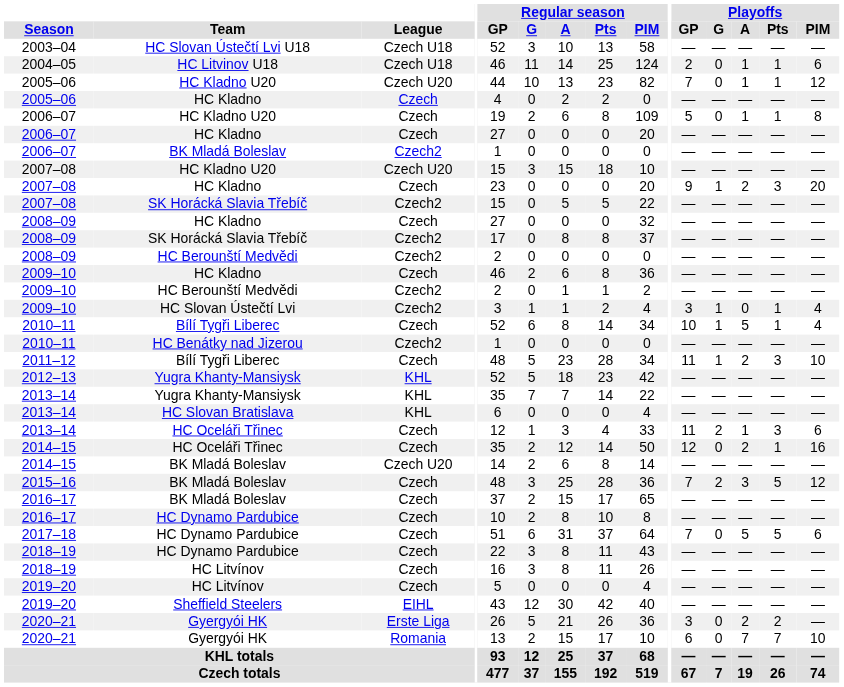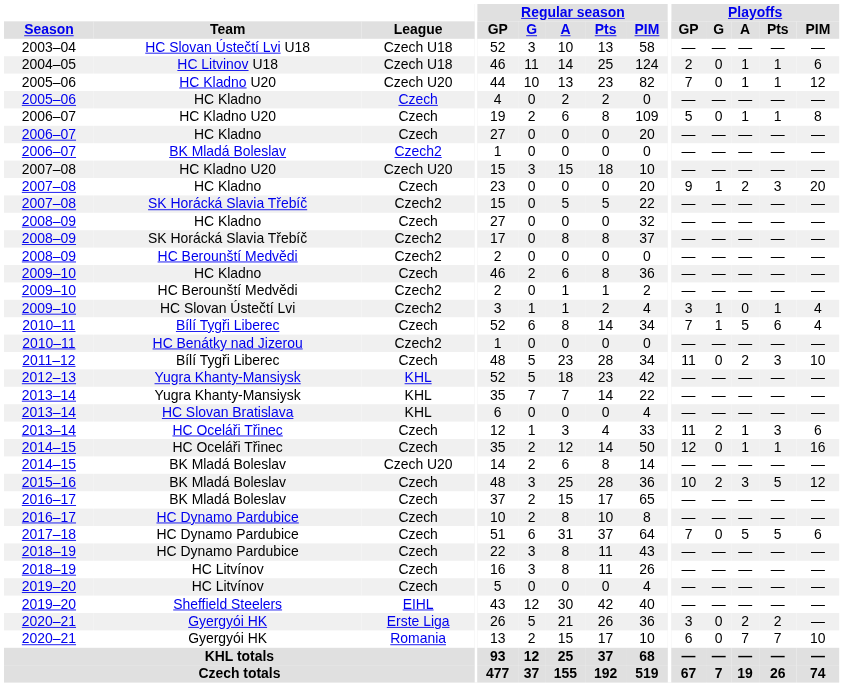 <table border="0" cellpadding="1" cellspacing="0" style="text-align:center; width:60em">
 <tr bgcolor="#e0e0e0">
 <th colspan="3" bgcolor="#ffffff"></th>
 <th rowspan="99" bgcolor="#ffffff"></th>
 <th colspan="5"><a href='#'>Regular season</a></th>
 <th rowspan="99" bgcolor="#ffffff"></th>
 <th colspan="5"><a href='#'>Playoffs</a></th>
 </tr>
 <tr bgcolor="#e0e0e0">
 <th><a href='#'>Season</a></th>
 <th>Team</th>
 <th>League</th>
 <th>GP</th>
 <th><a href='#'>G</a></th>
 <th><a href='#'>A</a></th>
 <th><a href='#'>Pts</a></th>
 <th><a href='#'>PIM</a></th>
 <th>GP</th>
 <th>G</th>
 <th>A</th>
 <th>Pts</th>
 <th>PIM</th>
 </tr>
 <tr>
 <td>2003–04</td>
 <td><a href='#'>HC Slovan Ústečtí Lvi</a> U18</td>
 <td>Czech U18</td>
 <td>52</td>
 <td>3</td>
 <td>10</td>
 <td>13</td>
 <td>58</td>
 <td>—</td>
 <td>—</td>
 <td>—</td>
 <td>—</td>
 <td>—</td>
 </tr>
 <tr bgcolor="#f0f0f0">
 <td>2004–05</td>
 <td><a href='#'>HC Litvinov</a> U18</td>
 <td>Czech U18</td>
 <td>46</td>
 <td>11</td>
 <td>14</td>
 <td>25</td>
 <td>124</td>
 <td>2</td>
 <td>0</td>
 <td>1</td>
 <td>1</td>
 <td>6</td>
 </tr>
 <tr>
 <td>2005–06</td>
 <td><a href='#'>HC Kladno</a> U20</td>
 <td>Czech U20</td>
 <td>44</td>
 <td>10</td>
 <td>13</td>
 <td>23</td>
 <td>82</td>
 <td>7</td>
 <td>0</td>
 <td>1</td>
 <td>1</td>
 <td>12</td>
 </tr>
 <tr bgcolor="#f0f0f0">
 <td><a href='#'>2005–06</a></td>
 <td>HC Kladno</td>
 <td><a href='#'>Czech</a></td>
 <td>4</td>
 <td>0</td>
 <td>2</td>
 <td>2</td>
 <td>0</td>
 <td>—</td>
 <td>—</td>
 <td>—</td>
 <td>—</td>
 <td>—</td>
 </tr>
 <tr>
 <td>2006–07</td>
 <td>HC Kladno U20</td>
 <td>Czech</td>
 <td>19</td>
 <td>2</td>
 <td>6</td>
 <td>8</td>
 <td>109</td>
 <td>5</td>
 <td>0</td>
 <td>1</td>
 <td>1</td>
 <td>8</td>
 </tr>
 <tr bgcolor="#f0f0f0">
 <td><a href='#'>2006–07</a></td>
 <td>HC Kladno</td>
 <td>Czech</td>
 <td>27</td>
 <td>0</td>
 <td>0</td>
 <td>0</td>
 <td>20</td>
 <td>—</td>
 <td>—</td>
 <td>—</td>
 <td>—</td>
 <td>—</td>
 </tr>
 <tr>
 <td><a href='#'>2006–07</a></td>
 <td><a href='#'>BK Mladá Boleslav</a></td>
 <td><a href='#'>Czech2</a></td>
 <td>1</td>
 <td>0</td>
 <td>0</td>
 <td>0</td>
 <td>0</td>
 <td>—</td>
 <td>—</td>
 <td>—</td>
 <td>—</td>
 <td>—</td>
 </tr>
 <tr bgcolor="#f0f0f0">
 <td>2007–08</td>
 <td>HC Kladno U20</td>
 <td>Czech U20</td>
 <td>15</td>
 <td>3</td>
 <td>15</td>
 <td>18</td>
 <td>10</td>
 <td>—</td>
 <td>—</td>
 <td>—</td>
 <td>—</td>
 <td>—</td>
 </tr>
 <tr>
 <td><a href='#'>2007–08</a></td>
 <td>HC Kladno</td>
 <td>Czech</td>
 <td>23</td>
 <td>0</td>
 <td>0</td>
 <td>0</td>
 <td>20</td>
 <td>9</td>
 <td>1</td>
 <td>2</td>
 <td>3</td>
 <td>20</td>
 </tr>
 <tr bgcolor="#f0f0f0">
 <td><a href='#'>2007–08</a></td>
 <td><a href='#'>SK Horácká Slavia Třebíč</a></td>
 <td>Czech2</td>
 <td>15</td>
 <td>0</td>
 <td>5</td>
 <td>5</td>
 <td>22</td>
 <td>—</td>
 <td>—</td>
 <td>—</td>
 <td>—</td>
 <td>—</td>
 </tr>
 <tr>
 <td><a href='#'>2008–09</a></td>
 <td>HC Kladno</td>
 <td>Czech</td>
 <td>27</td>
 <td>0</td>
 <td>0</td>
 <td>0</td>
 <td>32</td>
 <td>—</td>
 <td>—</td>
 <td>—</td>
 <td>—</td>
 <td>—</td>
 </tr>
 <tr bgcolor="#f0f0f0">
 <td><a href='#'>2008–09</a></td>
 <td>SK Horácká Slavia Třebíč</td>
 <td>Czech2</td>
 <td>17</td>
 <td>0</td>
 <td>8</td>
 <td>8</td>
 <td>37</td>
 <td>—</td>
 <td>—</td>
 <td>—</td>
 <td>—</td>
 <td>—</td>
 </tr>
 <tr>
 <td><a href='#'>2008–09</a></td>
 <td><a href='#'>HC Berounští Medvědi</a></td>
 <td>Czech2</td>
 <td>2</td>
 <td>0</td>
 <td>0</td>
 <td>0</td>
 <td>0</td>
 <td>—</td>
 <td>—</td>
 <td>—</td>
 <td>—</td>
 <td>—</td>
 </tr>
 <tr bgcolor="#f0f0f0">
 <td><a href='#'>2009–10</a></td>
 <td>HC Kladno</td>
 <td>Czech</td>
 <td>46</td>
 <td>2</td>
 <td>6</td>
 <td>8</td>
 <td>36</td>
 <td>—</td>
 <td>—</td>
 <td>—</td>
 <td>—</td>
 <td>—</td>
 </tr>
 <tr>
 <td><a href='#'>2009–10</a></td>
 <td>HC Berounští Medvědi</td>
 <td>Czech2</td>
 <td>2</td>
 <td>0</td>
 <td>1</td>
 <td>1</td>
 <td>2</td>
 <td>—</td>
 <td>—</td>
 <td>—</td>
 <td>—</td>
 <td>—</td>
 </tr>
 <tr bgcolor="#f0f0f0">
 <td><a href='#'>2009–10</a></td>
 <td>HC Slovan Ústečtí Lvi</td>
 <td>Czech2</td>
 <td>3</td>
 <td>1</td>
 <td>1</td>
 <td>2</td>
 <td>4</td>
 <td>3</td>
 <td>1</td>
 <td>0</td>
 <td>1</td>
 <td>4</td>
 </tr>
 <tr>
 <td><a href='#'>2010–11</a></td>
 <td><a href='#'>Bílí Tygři Liberec</a></td>
 <td>Czech</td>
 <td>52</td>
 <td>6</td>
 <td>8</td>
 <td>14</td>
 <td>34</td>
-<td>10</td>
+<td>7</td>
 <td>1</td>
 <td>5</td>
-<td>1</td>
+<td>6</td>
 <td>4</td>
 </tr>
 <tr bgcolor="#f0f0f0">
 <td><a href='#'>2010–11</a></td>
 <td><a href='#'>HC Benátky nad Jizerou</a></td>
 <td>Czech2</td>
 <td>1</td>
 <td>0</td>
 <td>0</td>
 <td>0</td>
 <td>0</td>
 <td>—</td>
 <td>—</td>
 <td>—</td>
 <td>—</td>
 <td>—</td>
 </tr>
 <tr>
 <td><a href='#'>2011–12</a></td>
 <td>Bílí Tygři Liberec</td>
 <td>Czech</td>
 <td>48</td>
 <td>5</td>
 <td>23</td>
 <td>28</td>
 <td>34</td>
 <td>11</td>
-<td>1</td>
+<td>0</td>
 <td>2</td>
 <td>3</td>
 <td>10</td>
 </tr>
 <tr bgcolor="#f0f0f0">
 <td><a href='#'>2012–13</a></td>
 <td><a href='#'>Yugra Khanty-Mansiysk</a></td>
 <td><a href='#'>KHL</a></td>
 <td>52</td>
 <td>5</td>
 <td>18</td>
 <td>23</td>
 <td>42</td>
 <td>—</td>
 <td>—</td>
 <td>—</td>
 <td>—</td>
 <td>—</td>
 </tr>
 <tr>
 <td><a href='#'>2013–14</a></td>
 <td>Yugra Khanty-Mansiysk</td>
 <td>KHL</td>
 <td>35</td>
 <td>7</td>
 <td>7</td>
 <td>14</td>
 <td>22</td>
 <td>—</td>
 <td>—</td>
 <td>—</td>
 <td>—</td>
 <td>—</td>
 </tr>
 <tr bgcolor="#f0f0f0">
 <td><a href='#'>2013–14</a></td>
 <td><a href='#'>HC Slovan Bratislava</a></td>
 <td>KHL</td>
 <td>6</td>
 <td>0</td>
 <td>0</td>
 <td>0</td>
 <td>4</td>
 <td>—</td>
 <td>—</td>
 <td>—</td>
 <td>—</td>
 <td>—</td>
 </tr>
 <tr>
 <td><a href='#'>2013–14</a></td>
 <td><a href='#'>HC Oceláři Třinec</a></td>
 <td>Czech</td>
 <td>12</td>
 <td>1</td>
 <td>3</td>
 <td>4</td>
 <td>33</td>
 <td>11</td>
 <td>2</td>
 <td>1</td>
 <td>3</td>
 <td>6</td>
 </tr>
 <tr bgcolor="#f0f0f0">
 <td><a href='#'>2014–15</a></td>
 <td>HC Oceláři Třinec</td>
 <td>Czech</td>
 <td>35</td>
 <td>2</td>
 <td>12</td>
 <td>14</td>
 <td>50</td>
 <td>12</td>
 <td>0</td>
-<td>2</td>
+<td>1</td>
 <td>1</td>
 <td>16</td>
 </tr>
 <tr>
 <td><a href='#'>2014–15</a></td>
 <td>BK Mladá Boleslav</td>
 <td>Czech U20</td>
 <td>14</td>
 <td>2</td>
 <td>6</td>
 <td>8</td>
 <td>14</td>
 <td>—</td>
 <td>—</td>
 <td>—</td>
 <td>—</td>
 <td>—</td>
 </tr>
 <tr bgcolor="#f0f0f0">
 <td><a href='#'>2015–16</a></td>
 <td>BK Mladá Boleslav</td>
 <td>Czech</td>
 <td>48</td>
 <td>3</td>
 <td>25</td>
 <td>28</td>
 <td>36</td>
-<td>7</td>
+<td>10</td>
 <td>2</td>
 <td>3</td>
 <td>5</td>
 <td>12</td>
 </tr>
 <tr>
 <td><a href='#'>2016–17</a></td>
 <td>BK Mladá Boleslav</td>
 <td>Czech</td>
 <td>37</td>
 <td>2</td>
 <td>15</td>
 <td>17</td>
 <td>65</td>
 <td>—</td>
 <td>—</td>
 <td>—</td>
 <td>—</td>
 <td>—</td>
 </tr>
 <tr bgcolor="#f0f0f0">
 <td><a href='#'>2016–17</a></td>
 <td><a href='#'>HC Dynamo Pardubice</a></td>
 <td>Czech</td>
 <td>10</td>
 <td>2</td>
 <td>8</td>
 <td>10</td>
 <td>8</td>
 <td>—</td>
 <td>—</td>
 <td>—</td>
 <td>—</td>
 <td>—</td>
 </tr>
 <tr>
 <td><a href='#'>2017–18</a></td>
 <td>HC Dynamo Pardubice</td>
 <td>Czech</td>
 <td>51</td>
 <td>6</td>
 <td>31</td>
 <td>37</td>
 <td>64</td>
 <td>7</td>
 <td>0</td>
 <td>5</td>
 <td>5</td>
 <td>6</td>
 </tr>
 <tr bgcolor="#f0f0f0">
 <td><a href='#'>2018–19</a></td>
 <td>HC Dynamo Pardubice</td>
 <td>Czech</td>
 <td>22</td>
 <td>3</td>
 <td>8</td>
 <td>11</td>
 <td>43</td>
 <td>—</td>
 <td>—</td>
 <td>—</td>
 <td>—</td>
 <td>—</td>
 </tr>
 <tr>
 <td><a href='#'>2018–19</a></td>
 <td>HC Litvínov</td>
 <td>Czech</td>
 <td>16</td>
 <td>3</td>
 <td>8</td>
 <td>11</td>
 <td>26</td>
 <td>—</td>
 <td>—</td>
 <td>—</td>
 <td>—</td>
 <td>—</td>
 </tr>
 <tr bgcolor="#f0f0f0">
 <td><a href='#'>2019–20</a></td>
 <td>HC Litvínov</td>
 <td>Czech</td>
 <td>5</td>
 <td>0</td>
 <td>0</td>
 <td>0</td>
 <td>4</td>
 <td>—</td>
 <td>—</td>
 <td>—</td>
 <td>—</td>
 <td>—</td>
 </tr>
 <tr>
 <td><a href='#'>2019–20</a></td>
 <td><a href='#'>Sheffield Steelers</a></td>
 <td><a href='#'>EIHL</a></td>
 <td>43</td>
 <td>12</td>
 <td>30</td>
 <td>42</td>
 <td>40</td>
 <td>—</td>
 <td>—</td>
 <td>—</td>
 <td>—</td>
 <td>—</td>
 </tr>
 <tr bgcolor="#f0f0f0">
 <td><a href='#'>2020–21</a></td>
 <td><a href='#'>Gyergyói HK</a></td>
 <td><a href='#'>Erste Liga</a></td>
 <td>26</td>
 <td>5</td>
 <td>21</td>
 <td>26</td>
 <td>36</td>
 <td>3</td>
 <td>0</td>
 <td>2</td>
 <td>2</td>
 <td>—</td>
 </tr>
 <tr>
 <td><a href='#'>2020–21</a></td>
 <td>Gyergyói HK</td>
 <td><a href='#'>Romania</a></td>
 <td>13</td>
 <td>2</td>
 <td>15</td>
 <td>17</td>
 <td>10</td>
 <td>6</td>
 <td>0</td>
 <td>7</td>
 <td>7</td>
 <td>10</td>
 </tr>
 <tr>
 </tr>
 <tr ALIGN="center" bgcolor="#e0e0e0">
 <th colspan="3">KHL totals</th>
 <th ALIGN="center">93</th>
 <th ALIGN="center">12</th>
 <th ALIGN="center">25</th>
 <th ALIGN="center">37</th>
 <th ALIGN="center">68</th>
 <th ALIGN="center">—</th>
 <th ALIGN="center">—</th>
 <th ALIGN="center">—</th>
 <th ALIGN="center">—</th>
 <th ALIGN="center">—</th>
 </tr>
 <tr>
 </tr>
 <tr ALIGN="center" bgcolor="#e0e0e0">
 <th colspan="3">Czech totals</th>
 <th ALIGN="center">477</th>
 <th ALIGN="center">37</th>
 <th ALIGN="center">155</th>
 <th ALIGN="center">192</th>
 <th ALIGN="center">519</th>
 <th ALIGN="center">67</th>
 <th ALIGN="center">7</th>
 <th ALIGN="center">19</th>
 <th ALIGN="center">26</th>
 <th ALIGN="center">74</th>
 </tr>
 </table>
